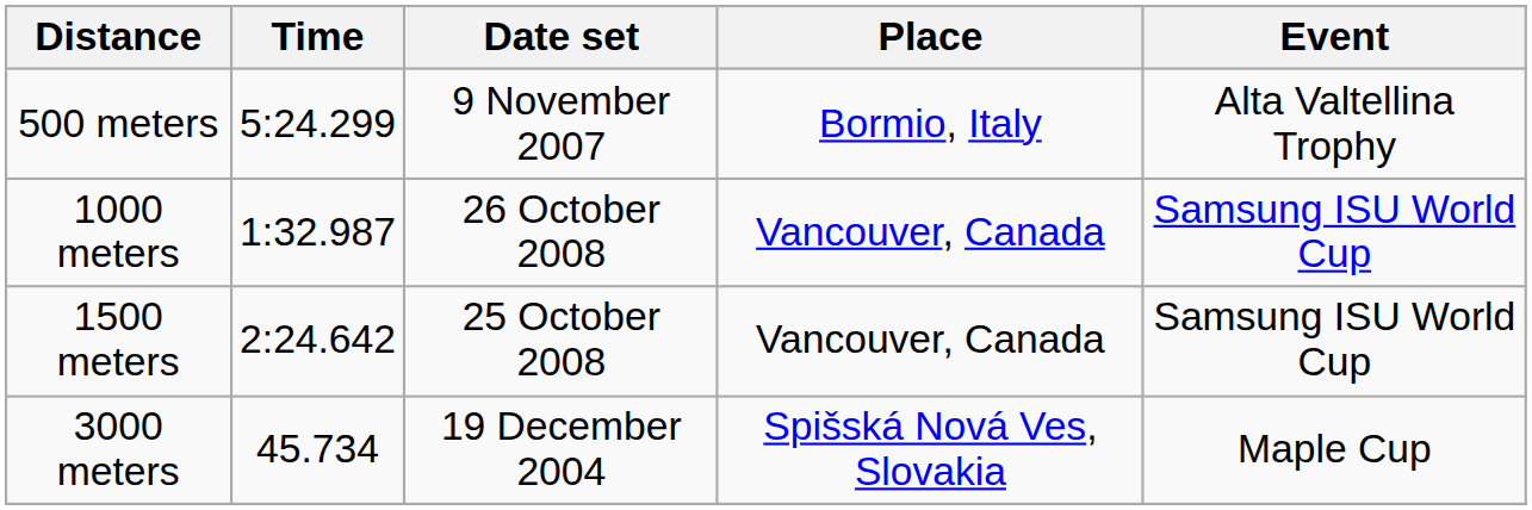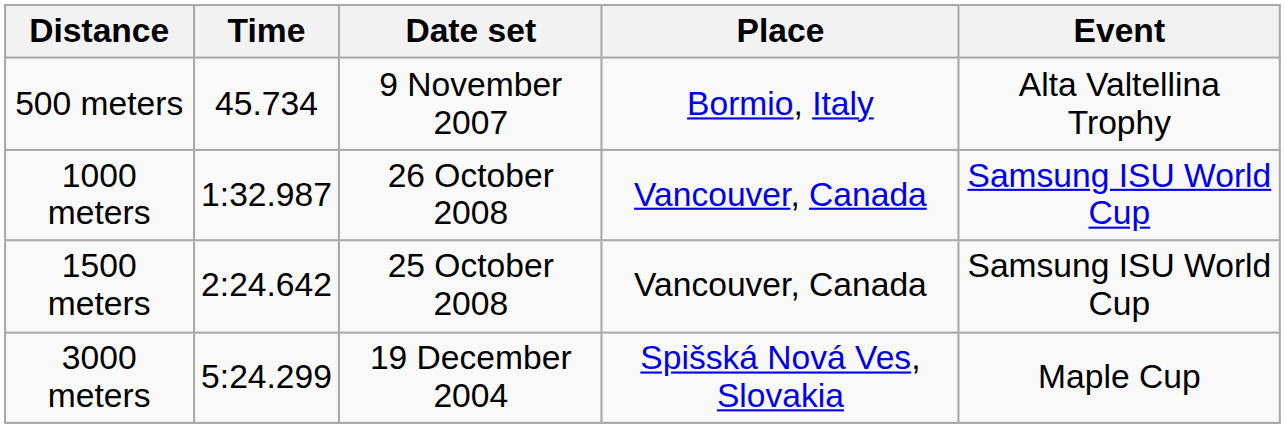 <table class="wikitable" style="text-align:center">
 <tr>
 <th>Distance</th>
 <th>Time</th>
 <th>Date set</th>
 <th>Place</th>
 <th>Event</th>
 </tr>
 <tr>
 <td>500 meters</td>
-<td>5:24.299</td>
+<td>45.734</td>
 <td>9 November 2007</td>
 <td><a href='#'>Bormio</a>, <a href='#'>Italy</a></td>
 <td>Alta Valtellina Trophy</td>
 </tr>
 <tr>
 <td>1000 meters</td>
 <td>1:32.987</td>
 <td>26 October 2008</td>
 <td><a href='#'>Vancouver</a>, <a href='#'>Canada</a></td>
 <td><a href='#'>Samsung ISU World Cup</a></td>
 </tr>
 <tr>
 <td>1500 meters</td>
 <td>2:24.642</td>
 <td>25 October 2008</td>
 <td>Vancouver, Canada</td>
 <td>Samsung ISU World Cup</td>
 </tr>
 <tr>
 <td>3000 meters</td>
-<td>45.734</td>
+<td>5:24.299</td>
 <td>19 December 2004</td>
 <td><a href='#'>Spišská Nová Ves</a>, <a href='#'>Slovakia</a></td>
 <td>Maple Cup</td>
 </tr>
 <tr>
 </tr>
 </table>
